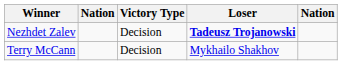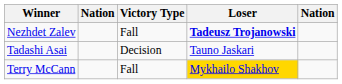 <table class="wikitable sortable" style="text-align:left;">
 <tr>
 <th>Winner</th>
 <th>Nation</th>
 <th>Victory Type</th>
 <th>Loser</th>
 <th>Nation</th>
 </tr>
 <tr>
 <td><a href='#'>Nezhdet Zalev</a></td>
 <td></td>
+<td>Fall</td>
+<td><strong><a href='#'>Tadeusz Trojanowski</a></strong></td>
+<td></td>
+</tr>
+<tr>
+<td><a href='#'>Tadashi Asai</a></td>
+<td></td>
 <td>Decision</td>
-<td><strong><a href='#'>Tadeusz Trojanowski</a></strong></td>
+<td><a href='#'>Tauno Jaskari</a></td>
 <td></td>
 </tr>
 <tr>
 <td><a href='#'>Terry McCann</a></td>
 <td></td>
-<td>Decision</td>
-<td><a href='#'>Mykhailo Shakhov</a></td>
+<td>Fall</td>
+<td style="background: gold;"><a href='#'>Mykhailo Shakhov</a></td>
 <td></td>
 </tr>
 </table>
